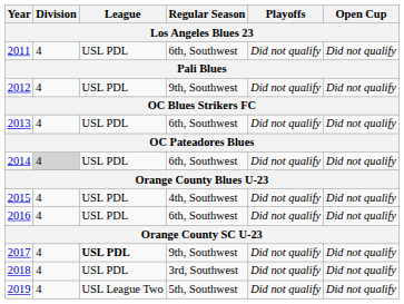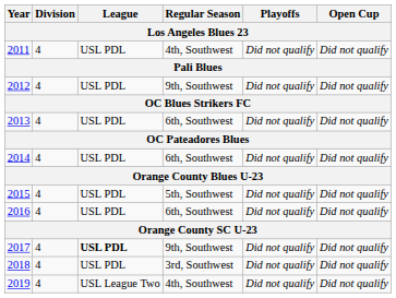 <table class="wikitable">
 <tr>
 <th>Year</th>
 <th>Division</th>
 <th>League</th>
 <th>Regular Season</th>
 <th>Playoffs</th>
 <th>Open Cup</th>
 </tr>
 <tr>
 <th colspan=6>Los Angeles Blues 23</th>
 </tr>
 <tr>
 <td><a href='#'>2011</a></td>
 <td>4</td>
 <td>USL PDL</td>
-<td>6th, Southwest</td>
+<td>4th, Southwest</td>
 <td><em>Did not qualify</em></td>
 <td><em>Did not qualify</em></td>
 </tr>
 <tr>
 <th colspan=6>Pali Blues</th>
 </tr>
 <tr>
 <td><a href='#'>2012</a></td>
 <td>4</td>
 <td>USL PDL</td>
 <td>9th, Southwest</td>
 <td><em>Did not qualify</em></td>
 <td><em>Did not qualify</em></td>
 </tr>
 <tr>
 <th colspan=6>OC Blues Strikers FC</th>
 </tr>
 <tr>
 <td><a href='#'>2013</a></td>
 <td>4</td>
 <td>USL PDL</td>
 <td>6th, Southwest</td>
 <td><em>Did not qualify</em></td>
 <td><em>Did not qualify</em></td>
 </tr>
 <tr>
 <th colspan=6>OC Pateadores Blues</th>
 </tr>
 <tr>
 <td><a href='#'>2014</a></td>
-<td style="background: lightgrey;">4</td>
+<td>4</td>
 <td>USL PDL</td>
 <td>6th, Southwest</td>
 <td><em>Did not qualify</em></td>
 <td><em>Did not qualify</em></td>
 </tr>
 <tr>
 <th colspan=6>Orange County Blues U-23</th>
 </tr>
 <tr>
 <td><a href='#'>2015</a></td>
 <td>4</td>
 <td>USL PDL</td>
-<td>4th, Southwest</td>
+<td>5th, Southwest</td>
 <td><em>Did not qualify</em></td>
 <td><em>Did not qualify</em></td>
 </tr>
 <tr>
 <td><a href='#'>2016</a></td>
 <td>4</td>
 <td>USL PDL</td>
 <td>6th, Southwest</td>
 <td><em>Did not qualify</em></td>
 <td><em>Did not qualify</em></td>
 </tr>
 <tr>
 <th colspan=6>Orange County SC U-23</th>
 </tr>
 <tr>
 <td><a href='#'>2017</a></td>
 <td>4</td>
 <td><strong>USL PDL</strong></td>
 <td>9th, Southwest</td>
 <td><em>Did not qualify</em></td>
 <td><em>Did not qualify</em></td>
 </tr>
 <tr>
 <td><a href='#'>2018</a></td>
 <td>4</td>
 <td>USL PDL</td>
 <td>3rd, Southwest</td>
 <td><em>Did not qualify</em></td>
 <td><em>Did not qualify</em></td>
 </tr>
 <tr>
 <td><a href='#'>2019</a></td>
 <td>4</td>
 <td>USL League Two</td>
-<td>5th, Southwest</td>
+<td>4th, Southwest</td>
 <td><em>Did not qualify</em></td>
 <td><em>Did not qualify</em></td>
 </tr>
 </table>
